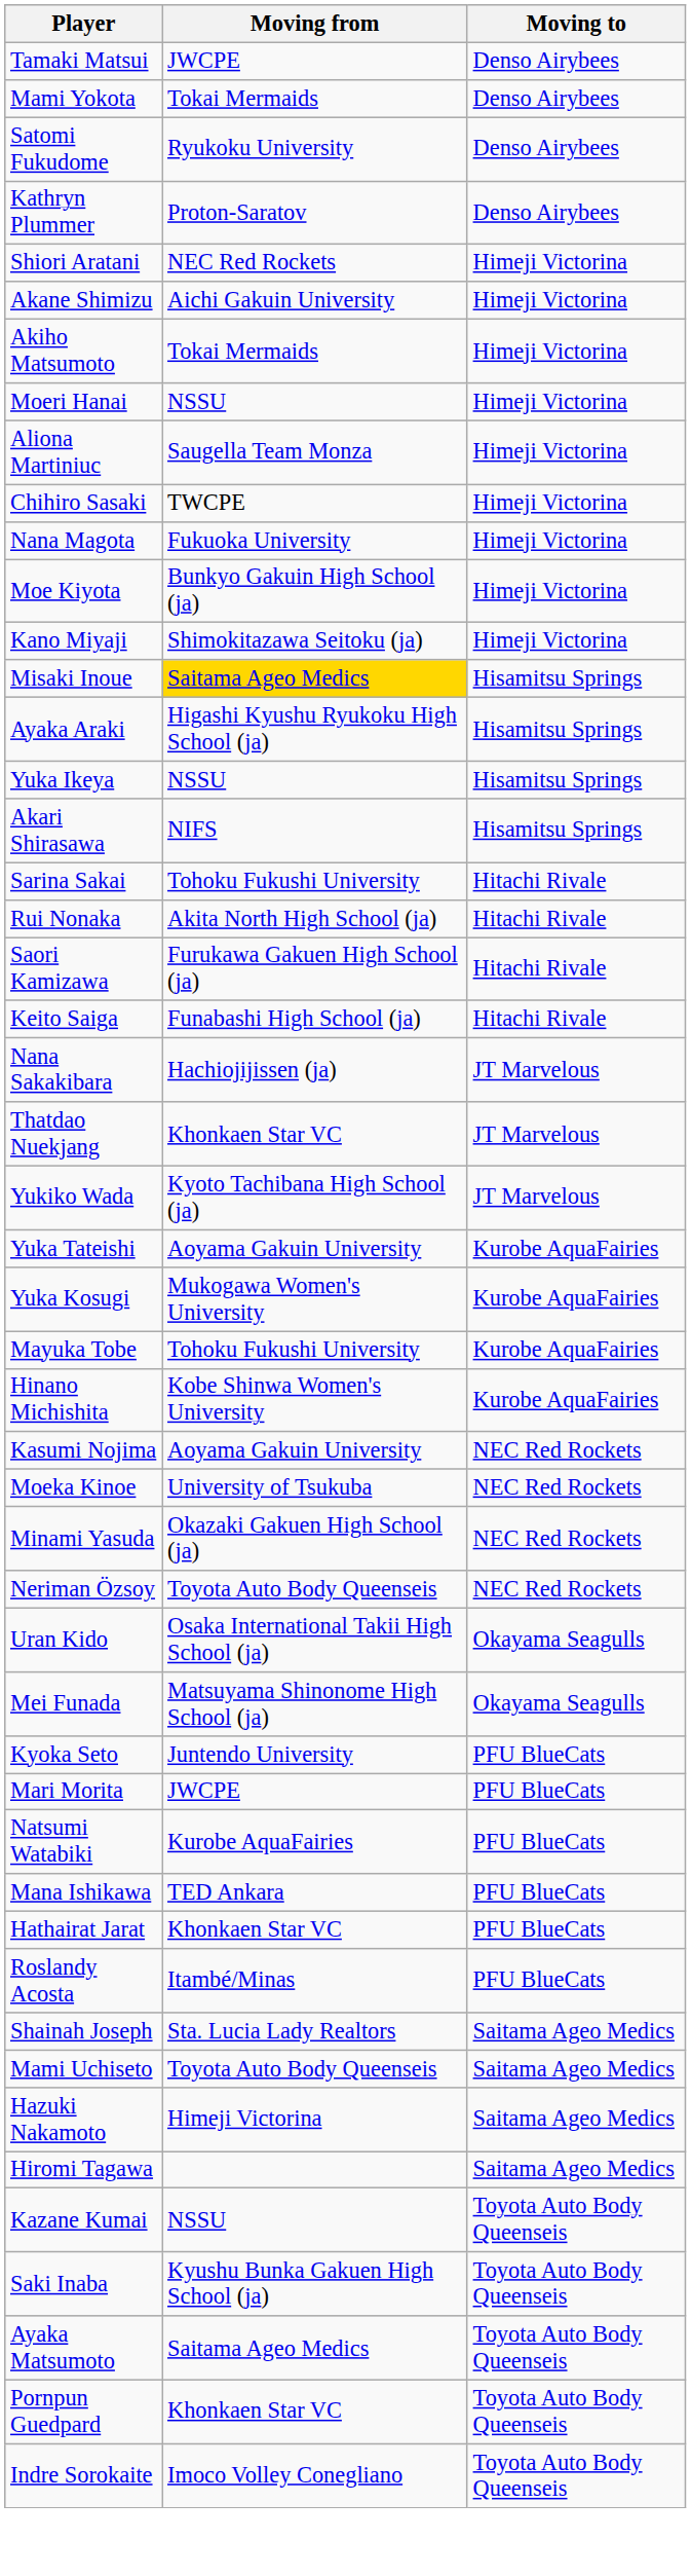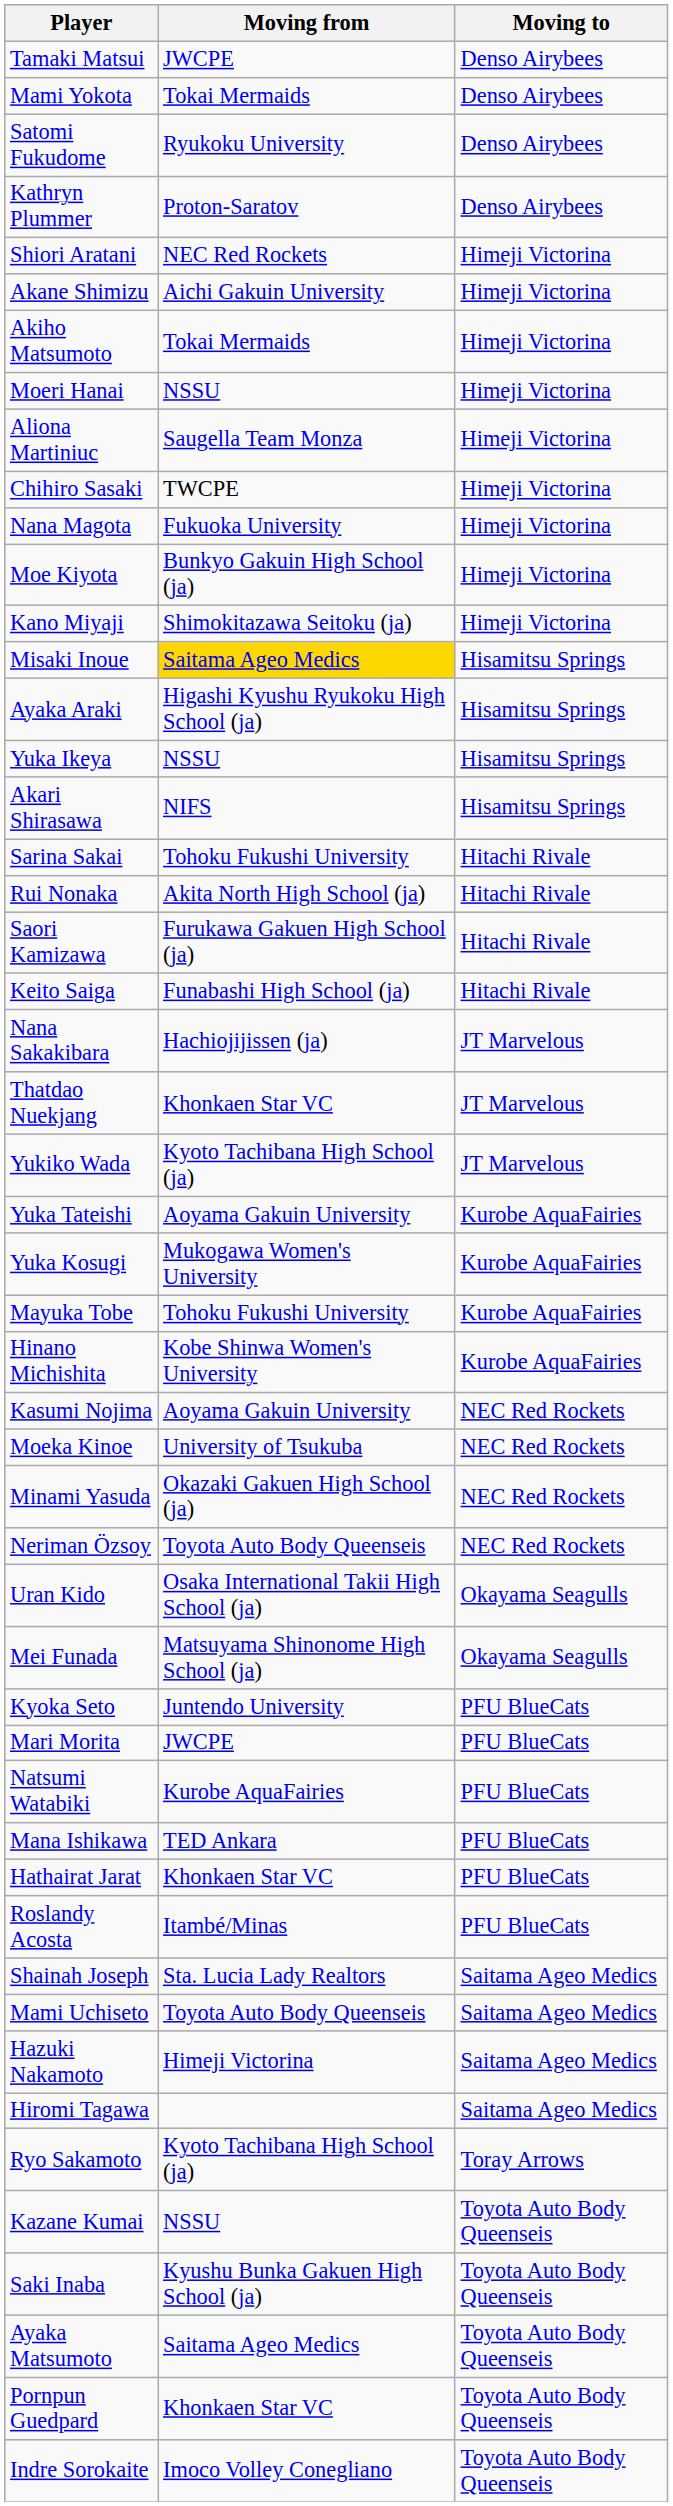 <table class="wikitable sortable" style="width:70%; font-size:92%; ">
 <tr>
 <th>Player</th>
 <th>Moving from</th>
 <th>Moving to</th>
 </tr>
 <tr>
 <td> <a href='#'>Tamaki Matsui</a></td>
 <td> <a href='#'>JWCPE</a></td>
 <td> <a href='#'>Denso Airybees</a></td>
 </tr>
 <tr>
 <td> <a href='#'>Mami Yokota</a></td>
 <td> <a href='#'>Tokai Mermaids</a></td>
 <td> <a href='#'>Denso Airybees</a></td>
 </tr>
 <tr>
 <td> <a href='#'>Satomi Fukudome</a></td>
 <td> <a href='#'>Ryukoku University</a></td>
 <td> <a href='#'>Denso Airybees</a></td>
 </tr>
 <tr>
 <td> <a href='#'>Kathryn Plummer</a></td>
 <td> <a href='#'>Proton-Saratov</a></td>
 <td> <a href='#'>Denso Airybees</a></td>
 </tr>
 <tr>
 <td> <a href='#'>Shiori Aratani</a></td>
 <td> <a href='#'>NEC Red Rockets</a></td>
 <td> <a href='#'>Himeji Victorina</a></td>
 </tr>
 <tr>
 <td> <a href='#'>Akane Shimizu</a></td>
 <td> <a href='#'>Aichi Gakuin University</a></td>
 <td> <a href='#'>Himeji Victorina</a></td>
 </tr>
 <tr>
 <td> <a href='#'>Akiho Matsumoto</a></td>
 <td> <a href='#'>Tokai Mermaids</a></td>
 <td> <a href='#'>Himeji Victorina</a></td>
 </tr>
 <tr>
 <td> <a href='#'>Moeri Hanai</a></td>
 <td> <a href='#'>NSSU</a></td>
 <td> <a href='#'>Himeji Victorina</a></td>
 </tr>
 <tr>
 <td> <a href='#'>Aliona Martiniuc</a></td>
 <td> <a href='#'>Saugella Team Monza</a></td>
 <td> <a href='#'>Himeji Victorina</a></td>
 </tr>
 <tr>
 <td> <a href='#'>Chihiro Sasaki</a></td>
 <td> TWCPE</td>
 <td> <a href='#'>Himeji Victorina</a></td>
 </tr>
 <tr>
 <td> <a href='#'>Nana Magota</a></td>
 <td> <a href='#'>Fukuoka University</a></td>
 <td> <a href='#'>Himeji Victorina</a></td>
 </tr>
 <tr>
 <td> <a href='#'>Moe Kiyota</a></td>
 <td> <a href='#'>Bunkyo Gakuin High School</a> (<a href='#'>ja</a>)</td>
 <td> <a href='#'>Himeji Victorina</a></td>
 </tr>
 <tr>
 <td> <a href='#'>Kano Miyaji</a></td>
 <td> <a href='#'>Shimokitazawa Seitoku</a> (<a href='#'>ja</a>)</td>
 <td> <a href='#'>Himeji Victorina</a></td>
 </tr>
 <tr>
 <td> <a href='#'>Misaki Inoue</a></td>
 <td style="background: gold;"> <a href='#'>Saitama Ageo Medics</a></td>
 <td> <a href='#'>Hisamitsu Springs</a></td>
 </tr>
 <tr>
 <td> <a href='#'>Ayaka Araki</a></td>
 <td> <a href='#'>Higashi Kyushu Ryukoku High School</a> (<a href='#'>ja</a>)</td>
 <td> <a href='#'>Hisamitsu Springs</a></td>
 </tr>
 <tr>
 <td> <a href='#'>Yuka Ikeya</a></td>
 <td> <a href='#'>NSSU</a></td>
 <td> <a href='#'>Hisamitsu Springs</a></td>
 </tr>
 <tr>
 <td> <a href='#'>Akari Shirasawa</a></td>
 <td> <a href='#'>NIFS</a></td>
 <td> <a href='#'>Hisamitsu Springs</a></td>
 </tr>
 <tr>
 <td> <a href='#'>Sarina Sakai</a></td>
 <td> <a href='#'>Tohoku Fukushi University</a></td>
 <td> <a href='#'>Hitachi Rivale</a></td>
 </tr>
 <tr>
 <td> <a href='#'>Rui Nonaka</a></td>
 <td> <a href='#'>Akita North High School</a> (<a href='#'>ja</a>)</td>
 <td> <a href='#'>Hitachi Rivale</a></td>
 </tr>
 <tr>
 <td> <a href='#'>Saori Kamizawa</a></td>
 <td> <a href='#'>Furukawa Gakuen High School</a> (<a href='#'>ja</a>)</td>
 <td> <a href='#'>Hitachi Rivale</a></td>
 </tr>
 <tr>
 <td> <a href='#'>Keito Saiga</a></td>
 <td> <a href='#'>Funabashi High School</a> (<a href='#'>ja</a>)</td>
 <td> <a href='#'>Hitachi Rivale</a></td>
 </tr>
 <tr>
 <td> <a href='#'>Nana Sakakibara</a></td>
 <td> <a href='#'>Hachiojijissen</a> (<a href='#'>ja</a>)</td>
 <td> <a href='#'>JT Marvelous</a></td>
 </tr>
 <tr>
 <td> <a href='#'>Thatdao Nuekjang</a></td>
 <td> <a href='#'>Khonkaen Star VC</a></td>
 <td> <a href='#'>JT Marvelous</a></td>
 </tr>
 <tr>
 <td> <a href='#'>Yukiko Wada</a></td>
 <td> <a href='#'>Kyoto Tachibana High School</a> (<a href='#'>ja</a>)</td>
 <td> <a href='#'>JT Marvelous</a></td>
 </tr>
 <tr>
 <td> <a href='#'>Yuka Tateishi</a></td>
 <td> <a href='#'>Aoyama Gakuin University</a></td>
 <td> <a href='#'>Kurobe AquaFairies</a></td>
 </tr>
 <tr>
 <td> <a href='#'>Yuka Kosugi</a></td>
 <td> <a href='#'>Mukogawa Women's University</a></td>
 <td> <a href='#'>Kurobe AquaFairies</a></td>
 </tr>
 <tr>
 <td> <a href='#'>Mayuka Tobe</a></td>
 <td> <a href='#'>Tohoku Fukushi University</a></td>
 <td> <a href='#'>Kurobe AquaFairies</a></td>
 </tr>
 <tr>
 <td> <a href='#'>Hinano Michishita</a></td>
 <td> <a href='#'>Kobe Shinwa Women's University</a></td>
 <td> <a href='#'>Kurobe AquaFairies</a></td>
 </tr>
 <tr>
 <td> <a href='#'>Kasumi Nojima</a></td>
 <td> <a href='#'>Aoyama Gakuin University</a></td>
 <td> <a href='#'>NEC Red Rockets</a></td>
 </tr>
 <tr>
 <td> <a href='#'>Moeka Kinoe</a></td>
 <td> <a href='#'>University of Tsukuba</a></td>
 <td> <a href='#'>NEC Red Rockets</a></td>
 </tr>
 <tr>
 <td> <a href='#'>Minami Yasuda</a></td>
 <td> <a href='#'>Okazaki Gakuen High School</a> (<a href='#'>ja</a>)</td>
 <td> <a href='#'>NEC Red Rockets</a></td>
 </tr>
 <tr>
 <td> <a href='#'>Neriman Özsoy</a></td>
 <td> <a href='#'>Toyota Auto Body Queenseis</a></td>
 <td> <a href='#'>NEC Red Rockets</a></td>
 </tr>
 <tr>
 <td> <a href='#'>Uran Kido</a></td>
 <td> <a href='#'>Osaka International Takii High School</a> (<a href='#'>ja</a>)</td>
 <td> <a href='#'>Okayama Seagulls</a></td>
 </tr>
 <tr>
 <td> <a href='#'>Mei Funada</a></td>
 <td> <a href='#'>Matsuyama Shinonome High School</a> (<a href='#'>ja</a>)</td>
 <td> <a href='#'>Okayama Seagulls</a></td>
 </tr>
 <tr>
 <td> <a href='#'>Kyoka Seto</a></td>
 <td> <a href='#'>Juntendo University</a></td>
 <td> <a href='#'>PFU BlueCats</a></td>
 </tr>
 <tr>
 <td> <a href='#'>Mari Morita</a></td>
 <td> <a href='#'>JWCPE</a></td>
 <td> <a href='#'>PFU BlueCats</a></td>
 </tr>
 <tr>
 <td> <a href='#'>Natsumi Watabiki</a></td>
 <td> <a href='#'>Kurobe AquaFairies</a></td>
 <td> <a href='#'>PFU BlueCats</a></td>
 </tr>
 <tr>
 <td> <a href='#'>Mana Ishikawa</a></td>
 <td> <a href='#'>TED Ankara</a></td>
 <td> <a href='#'>PFU BlueCats</a></td>
 </tr>
 <tr>
 <td> <a href='#'>Hathairat Jarat</a></td>
 <td> <a href='#'>Khonkaen Star VC</a></td>
 <td> <a href='#'>PFU BlueCats</a></td>
 </tr>
 <tr>
 <td> <a href='#'>Roslandy Acosta</a></td>
 <td> <a href='#'>Itambé/Minas</a></td>
 <td> <a href='#'>PFU BlueCats</a></td>
 </tr>
 <tr>
 <td> <a href='#'>Shainah Joseph</a></td>
 <td> <a href='#'>Sta. Lucia Lady Realtors</a></td>
 <td> <a href='#'>Saitama Ageo Medics</a></td>
 </tr>
 <tr>
 <td> <a href='#'>Mami Uchiseto</a></td>
 <td> <a href='#'>Toyota Auto Body Queenseis</a></td>
 <td> <a href='#'>Saitama Ageo Medics</a></td>
 </tr>
 <tr>
 <td> <a href='#'>Hazuki Nakamoto</a></td>
 <td> <a href='#'>Himeji Victorina</a></td>
 <td> <a href='#'>Saitama Ageo Medics</a></td>
 </tr>
 <tr>
 <td> <a href='#'>Hiromi Tagawa</a></td>
 <td> </td>
 <td> <a href='#'>Saitama Ageo Medics</a></td>
 </tr>
 <tr>
+<td> <a href='#'>Ryo Sakamoto</a></td>
+<td> <a href='#'>Kyoto Tachibana High School</a> (<a href='#'>ja</a>)</td>
+<td> <a href='#'>Toray Arrows</a></td>
+</tr>
+<tr>
 <td> <a href='#'>Kazane Kumai</a></td>
 <td> <a href='#'>NSSU</a></td>
 <td> <a href='#'>Toyota Auto Body Queenseis</a></td>
 </tr>
 <tr>
 <td> <a href='#'>Saki Inaba</a></td>
 <td> <a href='#'>Kyushu Bunka Gakuen High School</a> (<a href='#'>ja</a>)</td>
 <td> <a href='#'>Toyota Auto Body Queenseis</a></td>
 </tr>
 <tr>
 <td> <a href='#'>Ayaka Matsumoto</a></td>
 <td> <a href='#'>Saitama Ageo Medics</a></td>
 <td> <a href='#'>Toyota Auto Body Queenseis</a></td>
 </tr>
 <tr>
 <td> <a href='#'>Pornpun Guedpard</a></td>
 <td> <a href='#'>Khonkaen Star VC</a></td>
 <td> <a href='#'>Toyota Auto Body Queenseis</a></td>
 </tr>
 <tr>
 <td> <a href='#'>Indre Sorokaite</a></td>
 <td> <a href='#'> Imoco Volley Conegliano</a></td>
 <td> <a href='#'>Toyota Auto Body Queenseis</a></td>
 </tr>
 </table>
